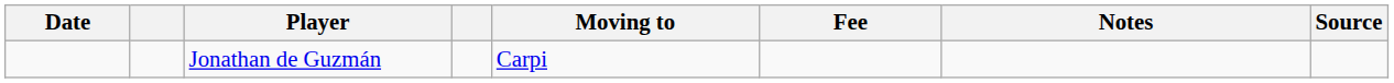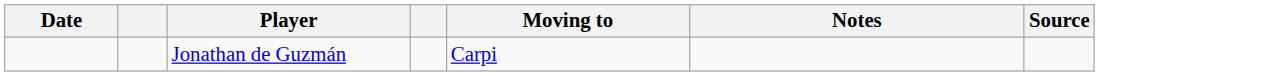 <table class="wikitable sortable">
 <tr>
 <th style="width:80px;">Date</th>
 <th style="width:30px;"></th>
 <th style="width:180px;">Player</th>
 <th style="width:20px;"></th>
 <th style="width:180px;">Moving to</th>
-<th style="width:120px;" class="unsortable">Fee</th>
 <th style="width:250px;" class="unsortable">Notes</th>
 <th style="width:20px;">Source</th>
 </tr>
 <tr>
 <td></td>
 <td align=center></td>
 <td> <a href='#'>Jonathan de Guzmán</a></td>
 <td></td>
 <td> <a href='#'>Carpi</a></td>
 <td align=center></td>
-<td align=center></td>
 <td></td>
 </tr>
 </table>
